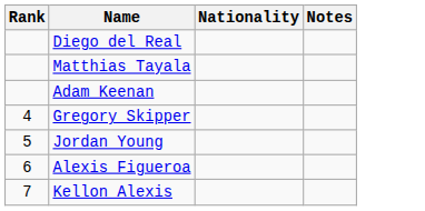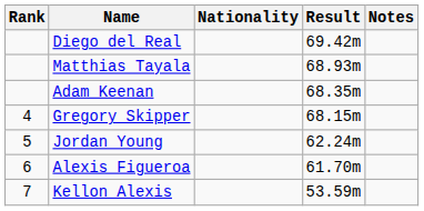 <table class="wikitable sortable" style="text-align:center">
 <tr>
 <th>Rank</th>
 <th>Name</th>
 <th>Nationality</th>
+<th>Result</th>
 <th>Notes</th>
 </tr>
 <tr>
 <td></td>
 <td align=left><a href='#'>Diego del Real</a></td>
 <td align=left></td>
+<td>69.42m</td>
 <td></td>
 </tr>
 <tr>
 <td></td>
 <td align=left><a href='#'>Matthias Tayala</a></td>
 <td align=left></td>
+<td>68.93m</td>
 <td></td>
 </tr>
 <tr>
 <td></td>
 <td align=left><a href='#'>Adam Keenan</a></td>
 <td align=left></td>
+<td>68.35m</td>
 <td></td>
 </tr>
 <tr>
 <td>4</td>
 <td align=left><a href='#'>Gregory Skipper</a></td>
 <td align=left></td>
+<td>68.15m</td>
 <td></td>
 </tr>
 <tr>
 <td>5</td>
 <td align=left><a href='#'>Jordan Young</a></td>
 <td align=left></td>
+<td>62.24m</td>
 <td></td>
 </tr>
 <tr>
 <td>6</td>
 <td align=left><a href='#'>Alexis Figueroa</a></td>
 <td align=left></td>
+<td>61.70m</td>
 <td></td>
 </tr>
 <tr>
 <td>7</td>
 <td align=left><a href='#'>Kellon Alexis</a></td>
 <td align=left></td>
+<td>53.59m</td>
 <td></td>
 </tr>
 </table>
